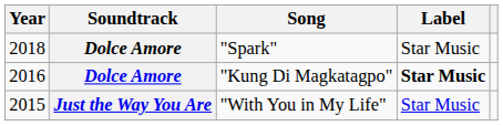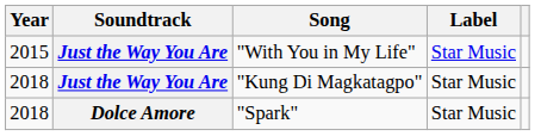 <table class="wikitable plainrowheaders unsortable">
 <tr>
 <th scope="col">Year</th>
 <th scope="col">Soundtrack</th>
 <th scope="col">Song</th>
 <th scope="col">Label</th>
 <th scope="col" class="unsortable"></th>
 </tr>
 <tr>
+<td>2015</td>
+<th scope="row"><em><a href='#'>Just the Way You Are</a></em></th>
+<td>"With You in My Life"</td>
+<td><a href='#'>Star Music</a></td>
+<td style="text-align:center;"></td>
+</tr>
+<tr>
+<td>2018</td>
+<th scope="row"><em><a href='#'>Just the Way You Are</a></em></th>
+<td>"Kung Di Magkatagpo" </td>
+<td>Star Music</td>
+<td style="text-align:center;"></td>
+</tr>
+<tr>
 <td>2018</td>
 <th scope="row"><em>Dolce Amore</em></th>
 <td>"Spark"</td>
 <td>Star Music</td>
 <td style="text-align:center;"></td>
 </tr>
-<tr>
-<td>2016</td>
-<th scope="row"><em><a href='#'>Dolce Amore</a></em></th>
-<td>"Kung Di Magkatagpo" </td>
-<td><strong>Star Music</strong></td>
-<td style="text-align:center;"></td>
-</tr>
-<tr>
-<td>2015</td>
-<th scope="row"><em><a href='#'>Just the Way You Are</a></em></th>
-<td>"With You in My Life"</td>
-<td><a href='#'>Star Music</a></td>
-<td style="text-align:center;"></td>
-</tr>
 </table>
